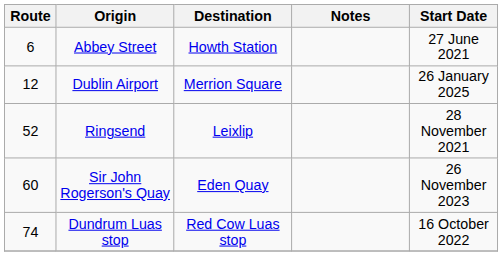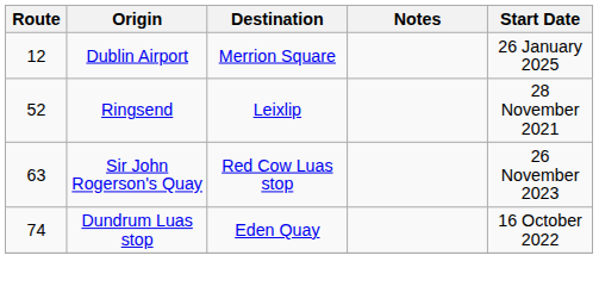 <table class="wikitable" style="font-size: 90%; text-align:center" width="80%">
 <tr>
 <th width="5%">Route</th>
 <th width="20%">Origin</th>
 <th width="20%">Destination</th>
 <th width="20%">Notes</th>
 <th width="15%">Start Date</th>
-</tr>
-<tr>
-<td>6</td>
-<td><a href='#'>Abbey Street</a></td>
-<td><a href='#'>Howth Station</a></td>
-<td></td>
-<td>27 June 2021</td>
 </tr>
 <tr>
 <td>12</td>
 <td><a href='#'>Dublin Airport</a></td>
 <td><a href='#'>Merrion Square</a></td>
 <td></td>
 <td>26 January 2025</td>
 </tr>
 <tr>
 <td>52</td>
 <td><a href='#'>Ringsend</a></td>
 <td><a href='#'>Leixlip</a></td>
 <td></td>
 <td>28 November 2021</td>
 </tr>
 <tr>
-<td>60</td>
+<td>63</td>
 <td><a href='#'>Sir John Rogerson's Quay</a></td>
-<td><a href='#'>Eden Quay</a></td>
+<td><a href='#'>Red Cow Luas stop</a></td>
 <td></td>
 <td>26 November 2023</td>
 </tr>
 <tr>
 <td>74</td>
 <td><a href='#'>Dundrum Luas stop</a></td>
-<td><a href='#'>Red Cow Luas stop</a></td>
+<td><a href='#'>Eden Quay</a></td>
 <td></td>
 <td>16 October 2022</td>
 </tr>
 <tr>
 </tr>
 </table>
